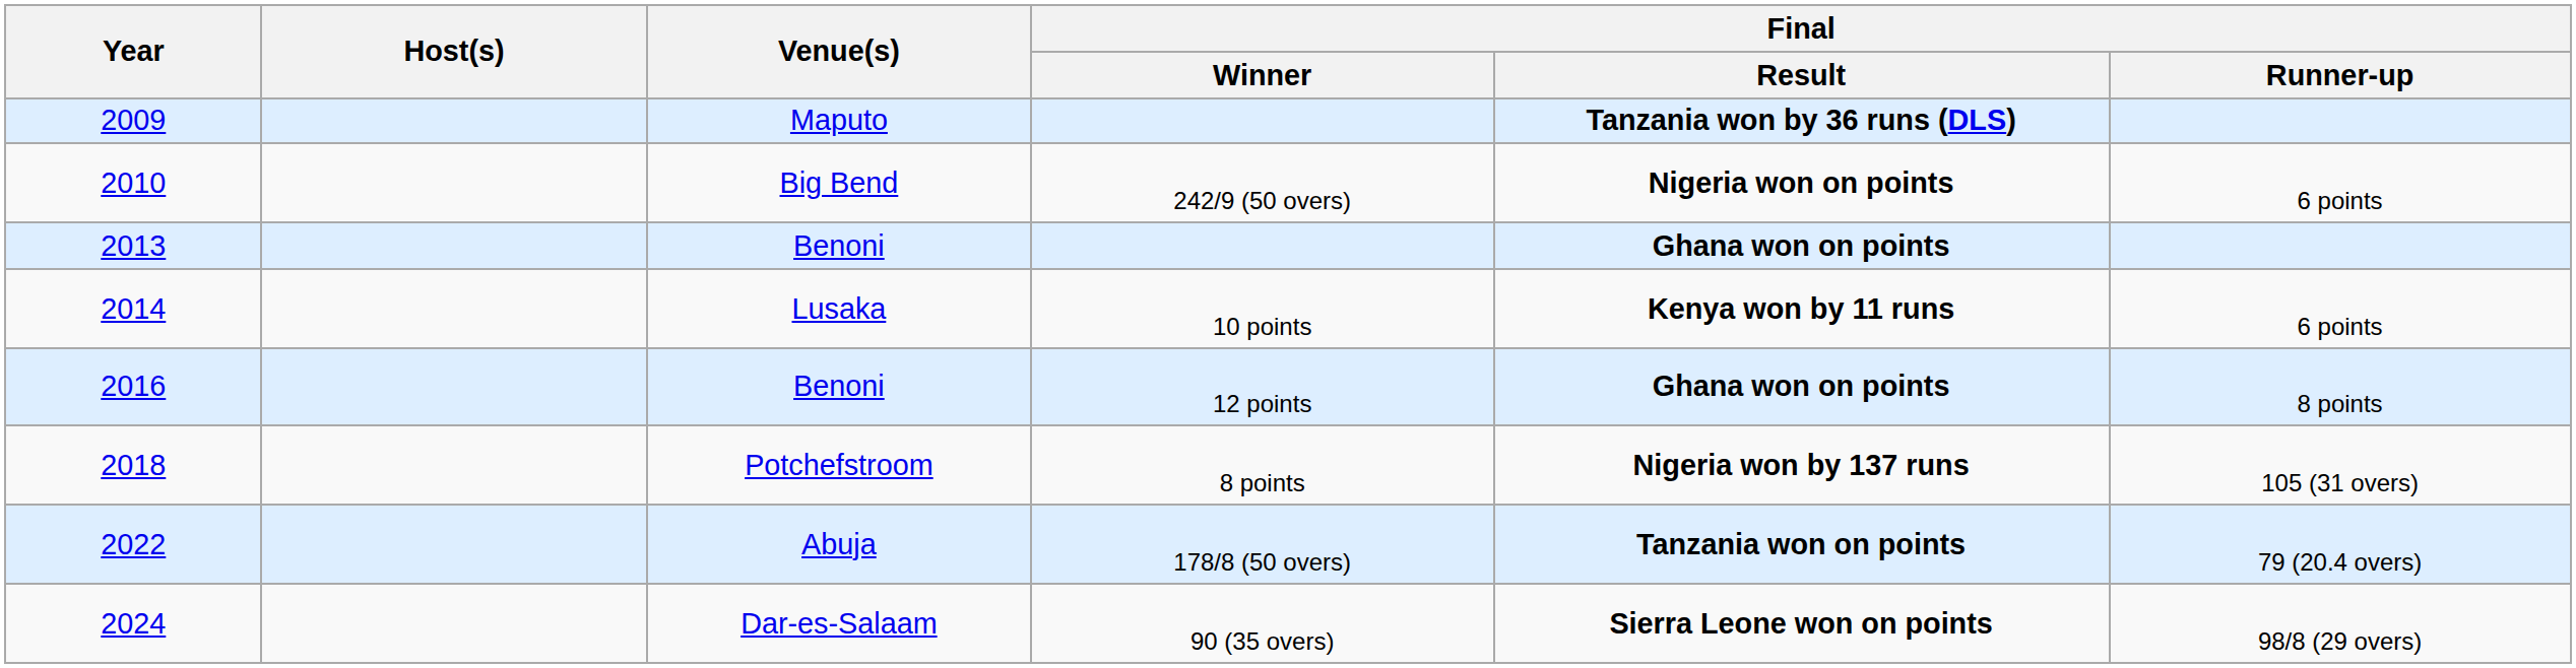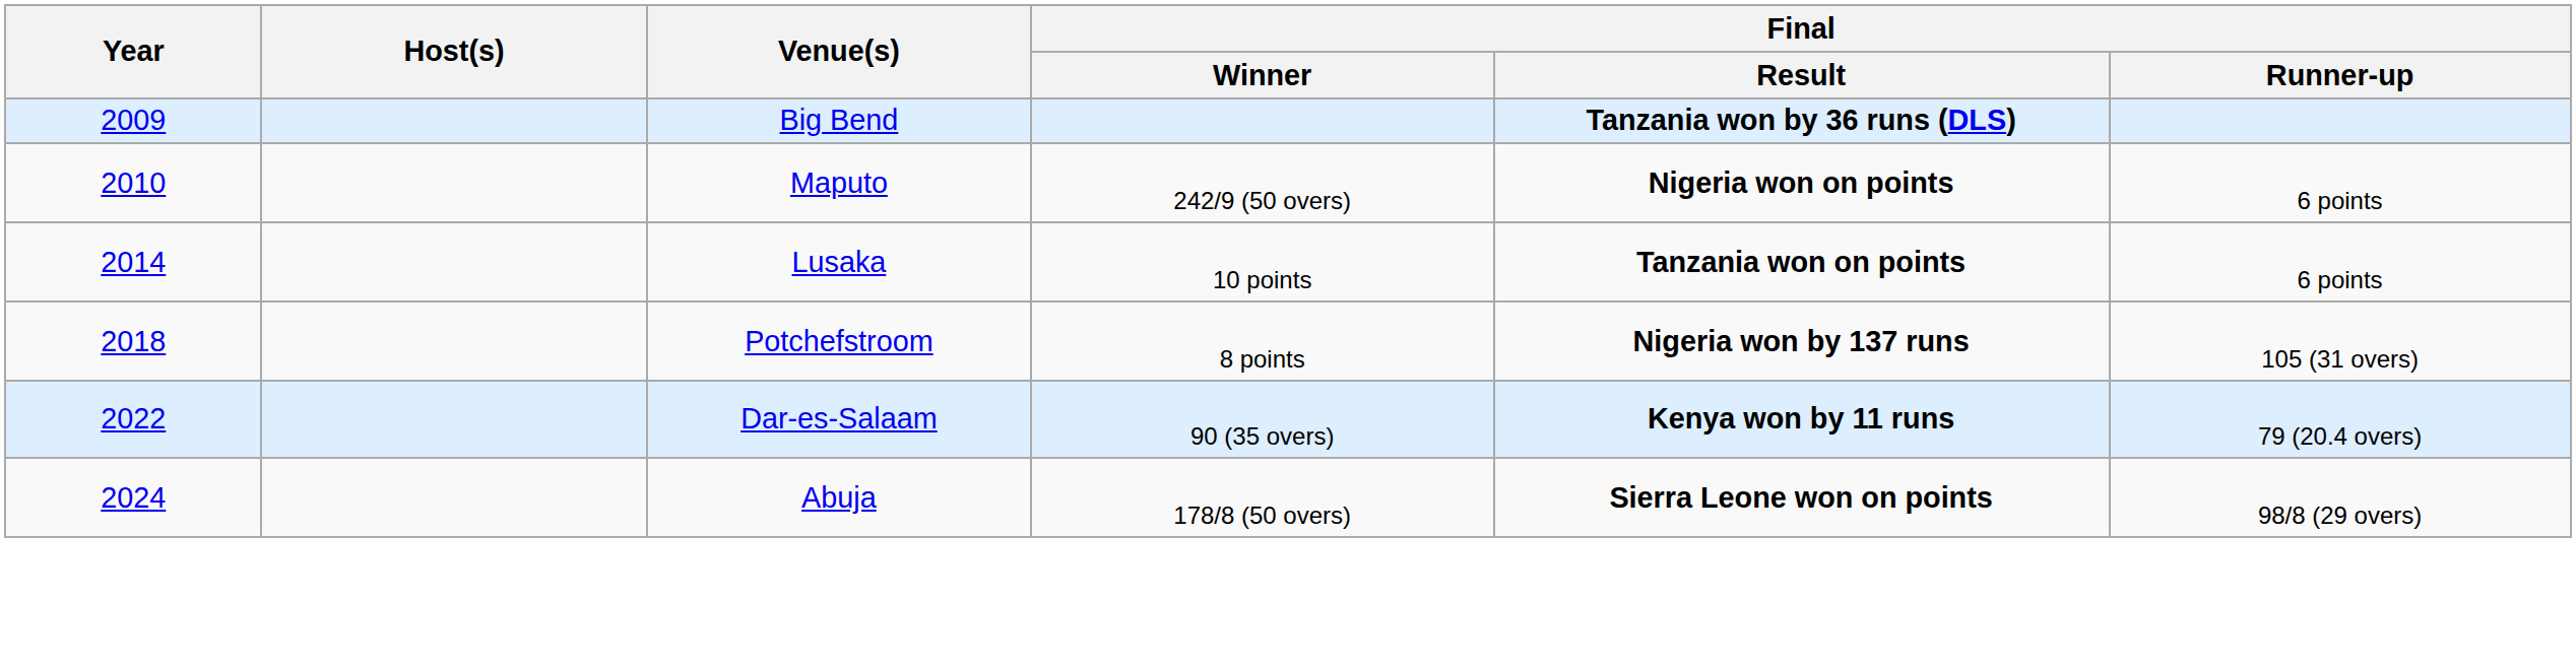 <table class="wikitable" style="font-size:90%; width: 100%; text-align: center;">
 <tr>
 <th rowspan=2 width=10%>Year</th>
 <th rowspan=2 width=15%>Host(s)</th>
 <th rowspan=2 width=15%>Venue(s)</th>
 <th colspan=3>Final</th>
 </tr>
 <tr>
 <th width=18%>Winner</th>
 <th width=24%>Result</th>
 <th width=18%>Runner-up</th>
 </tr>
 <tr style="background:#ddeeff">
 <td><a href='#'>2009</a></td>
 <td></td>
-<td><a href='#'>Maputo</a></td>
+<td><a href='#'>Big Bend</a></td>
 <td><br></td>
 <td><strong>Tanzania won by 36 runs (<a href='#'>DLS</a>)</strong><br></td>
 <td><br></td>
 </tr>
 <tr>
 <td><a href='#'>2010</a></td>
 <td></td>
-<td><a href='#'>Big Bend</a></td>
+<td><a href='#'>Maputo</a></td>
 <td><br><small>242/9 (50 overs)</small></td>
 <td><strong>Nigeria won on points</strong><br></td>
 <td><br><small>6 points</small></td>
-</tr>
-<tr style="background:#ddeeff">
-<td><a href='#'>2013</a></td>
-<td></td>
-<td><a href='#'>Benoni</a></td>
-<td><br></td>
-<td><strong>Ghana won on points</strong><br></td>
-<td><br></td>
 </tr>
 <tr>
 <td><a href='#'>2014</a></td>
 <td></td>
 <td><a href='#'>Lusaka</a></td>
 <td><br><small>10 points</small></td>
-<td><strong>Kenya won by 11 runs</strong></td>
+<td><strong>Tanzania won on points</strong><br></td>
 <td><br><small>6 points</small></td>
-</tr>
-<tr style="background:#ddeeff">
-<td><a href='#'>2016</a></td>
-<td></td>
-<td><a href='#'>Benoni</a></td>
-<td><br><small>12 points</small></td>
-<td><strong>Ghana won on points</strong><br></td>
-<td><br><small>8 points</small></td>
 </tr>
 <tr>
 <td><a href='#'>2018</a></td>
 <td></td>
 <td><a href='#'>Potchefstroom</a></td>
 <td><br><small>8 points</small></td>
 <td><strong>Nigeria won by 137 runs</strong><br></td>
 <td><br><small>105 (31 overs)</small></td>
 </tr>
 <tr style="background:#ddeeff">
 <td><a href='#'>2022</a></td>
 <td></td>
-<td><a href='#'>Abuja</a></td>
-<td><br><small>178/8 (50 overs)</small></td>
-<td><strong>Tanzania won on points</strong><br></td>
+<td><a href='#'>Dar-es-Salaam</a></td>
+<td><br><small>90 (35 overs)</small></td>
+<td><strong>Kenya won by 11 runs</strong></td>
 <td><br><small>79 (20.4 overs)</small></td>
 </tr>
 <tr>
 <td><a href='#'>2024</a></td>
 <td></td>
-<td><a href='#'>Dar-es-Salaam</a></td>
-<td><br><small>90 (35 overs)</small></td>
+<td><a href='#'>Abuja</a></td>
+<td><br><small>178/8 (50 overs)</small></td>
 <td><strong>Sierra Leone won on points</strong><br></td>
 <td><br><small>98/8 (29 overs)</small></td>
 </tr>
 </table>
